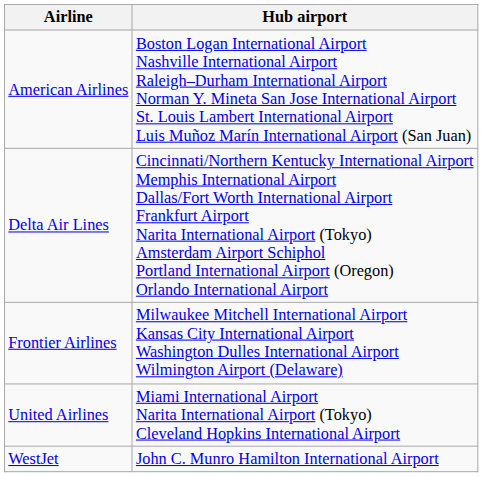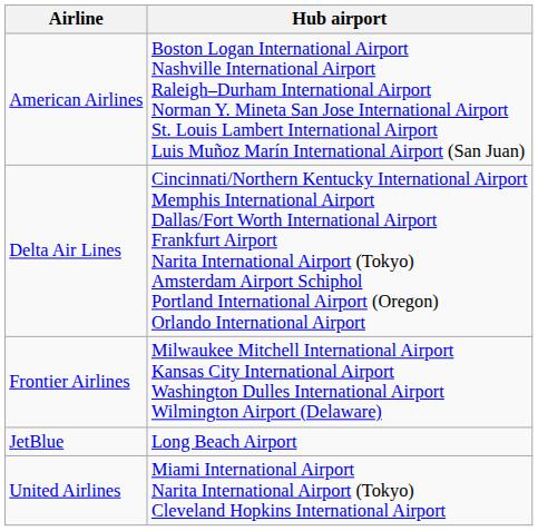 <table class="wikitable">
 <tr>
 <th>Airline</th>
 <th>Hub airport</th>
 </tr>
 <tr>
 <td> <a href='#'>American Airlines</a></td>
 <td> <a href='#'>Boston Logan International Airport</a><br> <a href='#'>Nashville International Airport</a><br> <a href='#'>Raleigh–Durham International Airport</a><br> <a href='#'>Norman Y. Mineta San Jose International Airport</a><br> <a href='#'>St. Louis Lambert International Airport</a><br> <a href='#'>Luis Muñoz Marín International Airport</a> (San Juan)</td>
 </tr>
 <tr>
 <td> <a href='#'>Delta Air Lines</a></td>
 <td> <a href='#'>Cincinnati/Northern Kentucky International Airport</a><br> <a href='#'>Memphis International Airport</a><br> <a href='#'>Dallas/Fort Worth International Airport</a><br> <a href='#'>Frankfurt Airport</a><br> <a href='#'>Narita International Airport</a> (Tokyo)<br> <a href='#'>Amsterdam Airport Schiphol</a><br> <a href='#'>Portland International Airport</a> (Oregon)<br> <a href='#'>Orlando International Airport</a></td>
 </tr>
 <tr>
 <td> <a href='#'>Frontier Airlines</a></td>
 <td> <a href='#'>Milwaukee Mitchell International Airport</a><br> <a href='#'>Kansas City International Airport</a><br>  <a href='#'>Washington Dulles International Airport</a><br> <a href='#'>Wilmington Airport (Delaware)</a></td>
 </tr>
 <tr>
+<td> <a href='#'>JetBlue</a></td>
+<td> <a href='#'>Long Beach Airport</a></td>
+</tr>
+<tr>
 <td> <a href='#'>United Airlines</a></td>
 <td> <a href='#'>Miami International Airport</a><br> <a href='#'>Narita International Airport</a> (Tokyo)<br> <a href='#'>Cleveland Hopkins International Airport</a></td>
 </tr>
-<tr>
-<td> <a href='#'>WestJet</a></td>
-<td> <a href='#'>John C. Munro Hamilton International Airport</a></td>
-</tr>
 </table>
